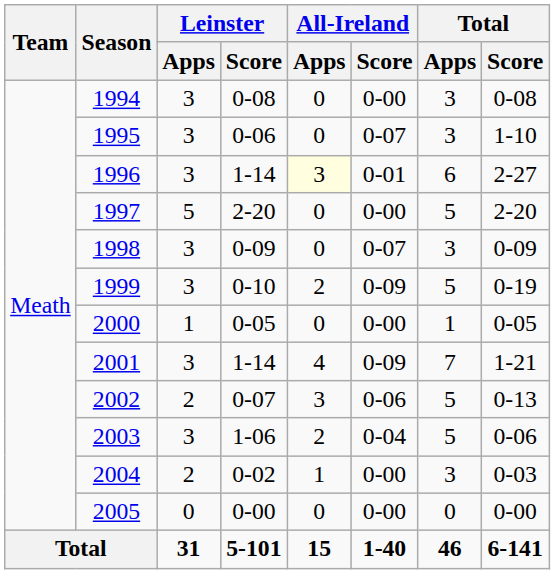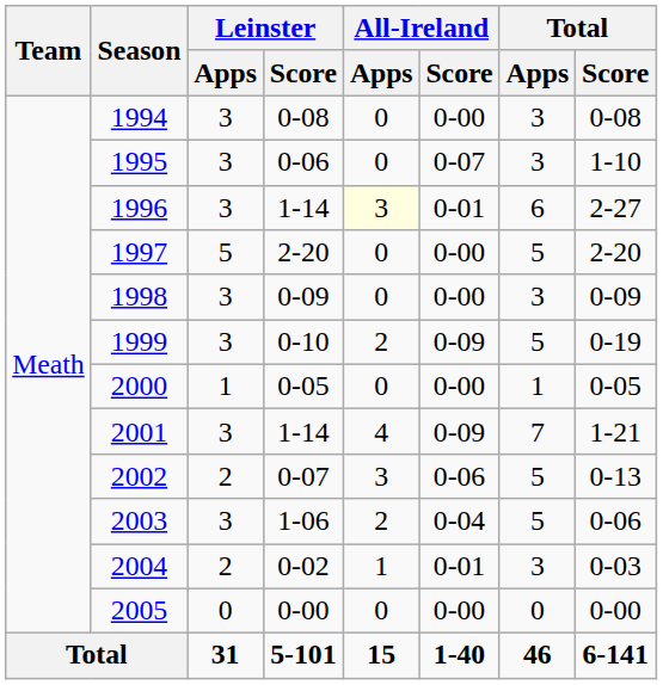 <table class="wikitable" style="text-align:center">
 <tr>
 <th rowspan="2">Team</th>
 <th rowspan="2">Season</th>
 <th colspan="2"><a href='#'>Leinster</a></th>
 <th colspan="2"><a href='#'>All-Ireland</a></th>
 <th colspan="2">Total</th>
 </tr>
 <tr>
 <th>Apps</th>
 <th>Score</th>
 <th>Apps</th>
 <th>Score</th>
 <th>Apps</th>
 <th>Score</th>
 </tr>
 <tr>
 <td rowspan="12"><a href='#'>Meath</a></td>
 <td><a href='#'>1994</a></td>
 <td>3</td>
 <td>0-08</td>
 <td>0</td>
 <td>0-00</td>
 <td>3</td>
 <td>0-08</td>
 </tr>
 <tr>
 <td><a href='#'>1995</a></td>
 <td>3</td>
 <td>0-06</td>
 <td>0</td>
 <td>0-07</td>
 <td>3</td>
 <td>1-10</td>
 </tr>
 <tr>
 <td><a href='#'>1996</a></td>
 <td>3</td>
 <td>1-14</td>
 <td style="background: lightyellow;">3</td>
 <td>0-01</td>
 <td>6</td>
 <td>2-27</td>
 </tr>
 <tr>
 <td><a href='#'>1997</a></td>
 <td>5</td>
 <td>2-20</td>
 <td>0</td>
 <td>0-00</td>
 <td>5</td>
 <td>2-20</td>
 </tr>
 <tr>
 <td><a href='#'>1998</a></td>
 <td>3</td>
 <td>0-09</td>
 <td>0</td>
-<td>0-07</td>
+<td>0-00</td>
 <td>3</td>
 <td>0-09</td>
 </tr>
 <tr>
 <td><a href='#'>1999</a></td>
 <td>3</td>
 <td>0-10</td>
 <td>2</td>
 <td>0-09</td>
 <td>5</td>
 <td>0-19</td>
 </tr>
 <tr>
 <td><a href='#'>2000</a></td>
 <td>1</td>
 <td>0-05</td>
 <td>0</td>
 <td>0-00</td>
 <td>1</td>
 <td>0-05</td>
 </tr>
 <tr>
 <td><a href='#'>2001</a></td>
 <td>3</td>
 <td>1-14</td>
 <td>4</td>
 <td>0-09</td>
 <td>7</td>
 <td>1-21</td>
 </tr>
 <tr>
 <td><a href='#'>2002</a></td>
 <td>2</td>
 <td>0-07</td>
 <td>3</td>
 <td>0-06</td>
 <td>5</td>
 <td>0-13</td>
 </tr>
 <tr>
 <td><a href='#'>2003</a></td>
 <td>3</td>
 <td>1-06</td>
 <td>2</td>
 <td>0-04</td>
 <td>5</td>
 <td>0-06</td>
 </tr>
 <tr>
 <td><a href='#'>2004</a></td>
 <td>2</td>
 <td>0-02</td>
 <td>1</td>
-<td>0-00</td>
+<td>0-01</td>
 <td>3</td>
 <td>0-03</td>
 </tr>
 <tr>
 <td><a href='#'>2005</a></td>
 <td>0</td>
 <td>0-00</td>
 <td>0</td>
 <td>0-00</td>
 <td>0</td>
 <td>0-00</td>
 </tr>
 <tr>
 <th colspan="2">Total</th>
 <td><strong>31</strong></td>
 <td><strong>5-101</strong></td>
 <td><strong>15</strong></td>
 <td><strong>1-40</strong></td>
 <td><strong>46</strong></td>
 <td><strong>6-141</strong></td>
 </tr>
 </table>
